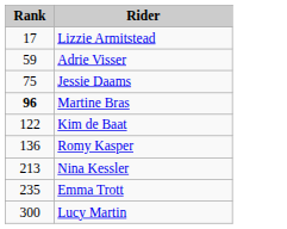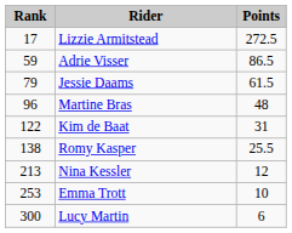 <table class="wikitable alternance" style="text-align:center;">
 <tr>
 <th scope="col" style="background-color:#CCCCCC; width:50px;">Rank</th>
 <th scope="col" style="background-color:#CCCCCC; width:200px;">Rider</th>
+<th scope="col" style="background-color:#CCCCCC; width:50px;">Points</th>
 </tr>
 <tr>
 <td>17</td>
 <td style="text-align:left;"> <a href='#'>Lizzie Armitstead</a></td>
+<td>272.5</td>
 </tr>
 <tr>
 <td>59</td>
 <td style="text-align:left;"> <a href='#'>Adrie Visser</a></td>
+<td>86.5</td>
 </tr>
 <tr>
-<td>75</td>
+<td>79</td>
 <td style="text-align:left;"> <a href='#'>Jessie Daams</a></td>
+<td>61.5</td>
 </tr>
 <tr>
-<td><strong>96</strong></td>
+<td>96</td>
 <td style="text-align:left;"> <a href='#'>Martine Bras</a></td>
+<td>48</td>
 </tr>
 <tr>
 <td>122</td>
 <td style="text-align:left;"> <a href='#'>Kim de Baat</a></td>
+<td>31</td>
 </tr>
 <tr>
-<td>136</td>
+<td>138</td>
 <td style="text-align:left;"> <a href='#'>Romy Kasper</a></td>
+<td>25.5</td>
 </tr>
 <tr>
 <td>213</td>
 <td style="text-align:left;"> <a href='#'>Nina Kessler</a></td>
+<td>12</td>
 </tr>
 <tr>
-<td>235</td>
+<td>253</td>
 <td style="text-align:left;"> <a href='#'>Emma Trott</a></td>
+<td>10</td>
 </tr>
 <tr>
 <td>300</td>
 <td style="text-align:left;"> <a href='#'>Lucy Martin</a></td>
+<td>6</td>
 </tr>
 </table>
